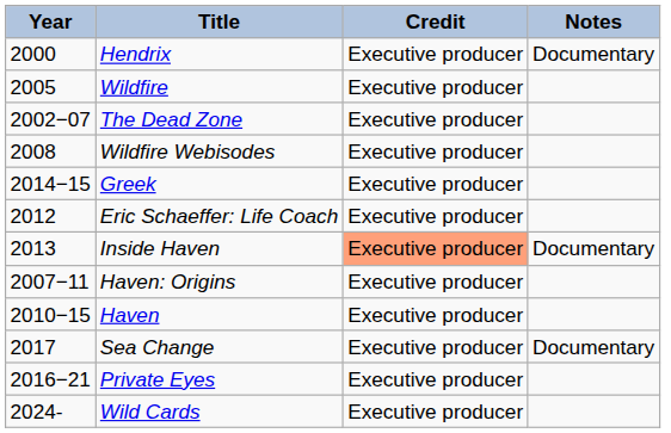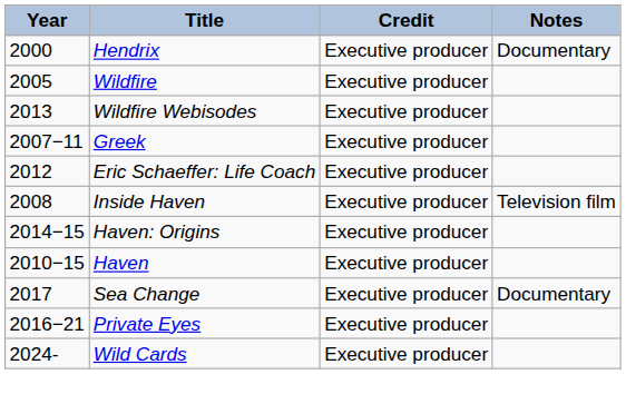 <table class="wikitable" style="font-size:95%;">
 <tr>
 <th style="background:#B0C4DE;">Year</th>
 <th style="background:#B0C4DE;">Title</th>
 <th style="background:#B0C4DE;">Credit</th>
 <th style="background:#B0C4DE;">Notes</th>
 </tr>
 <tr>
 <td>2000</td>
 <td><em><a href='#'>Hendrix</a></em></td>
 <td>Executive producer</td>
 <td>Documentary</td>
 </tr>
 <tr>
 <td>2005</td>
 <td><em><a href='#'>Wildfire</a></em></td>
 <td>Executive producer</td>
 <td></td>
 </tr>
 <tr>
-<td>2002−07</td>
-<td><em><a href='#'>The Dead Zone</a></em></td>
-<td>Executive producer</td>
-<td></td>
-</tr>
-<tr>
-<td>2008</td>
+<td>2013</td>
 <td><em>Wildfire Webisodes</em></td>
 <td>Executive producer</td>
 <td></td>
 </tr>
 <tr>
-<td>2014−15</td>
+<td>2007−11</td>
 <td><em><a href='#'>Greek</a></em></td>
 <td>Executive producer</td>
 <td></td>
 </tr>
 <tr>
 <td>2012</td>
 <td><em>Eric Schaeffer: Life Coach</em></td>
 <td>Executive producer</td>
 <td></td>
 </tr>
 <tr>
-<td>2013</td>
+<td>2008</td>
 <td><em>Inside Haven</em></td>
-<td style="background: lightsalmon;">Executive producer</td>
-<td>Documentary</td>
+<td>Executive producer</td>
+<td>Television film</td>
 </tr>
 <tr>
-<td>2007−11</td>
+<td>2014−15</td>
 <td><em>Haven: Origins</em></td>
 <td>Executive producer</td>
 <td></td>
 </tr>
 <tr>
 <td>2010−15</td>
 <td><em><a href='#'>Haven</a></em></td>
 <td>Executive producer</td>
 <td></td>
 </tr>
 <tr>
 <td>2017</td>
 <td><em>Sea Change</em></td>
 <td>Executive producer</td>
 <td>Documentary</td>
 </tr>
 <tr>
 <td>2016−21</td>
 <td><em><a href='#'>Private Eyes</a></em></td>
 <td>Executive producer</td>
 <td></td>
 </tr>
 <tr>
 <td>2024-</td>
 <td><em><a href='#'>Wild Cards</a></em></td>
 <td>Executive producer</td>
 <td></td>
 </tr>
 </table>
